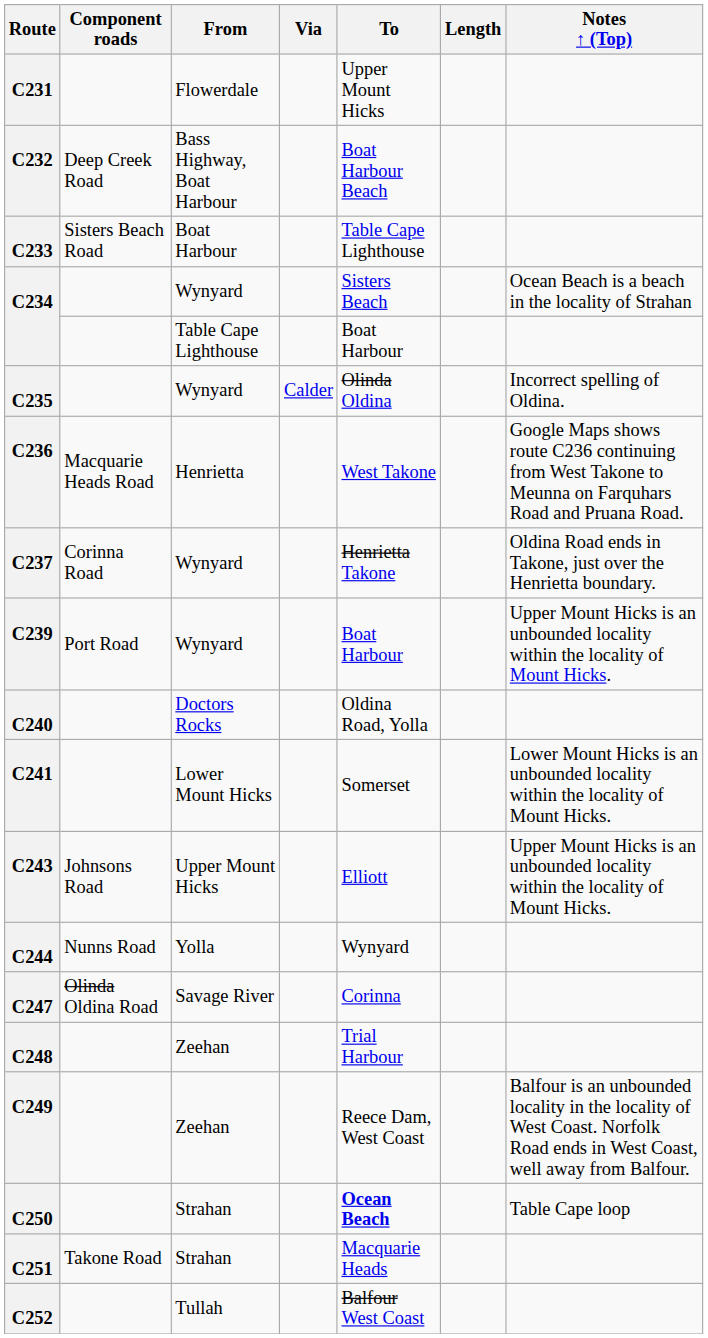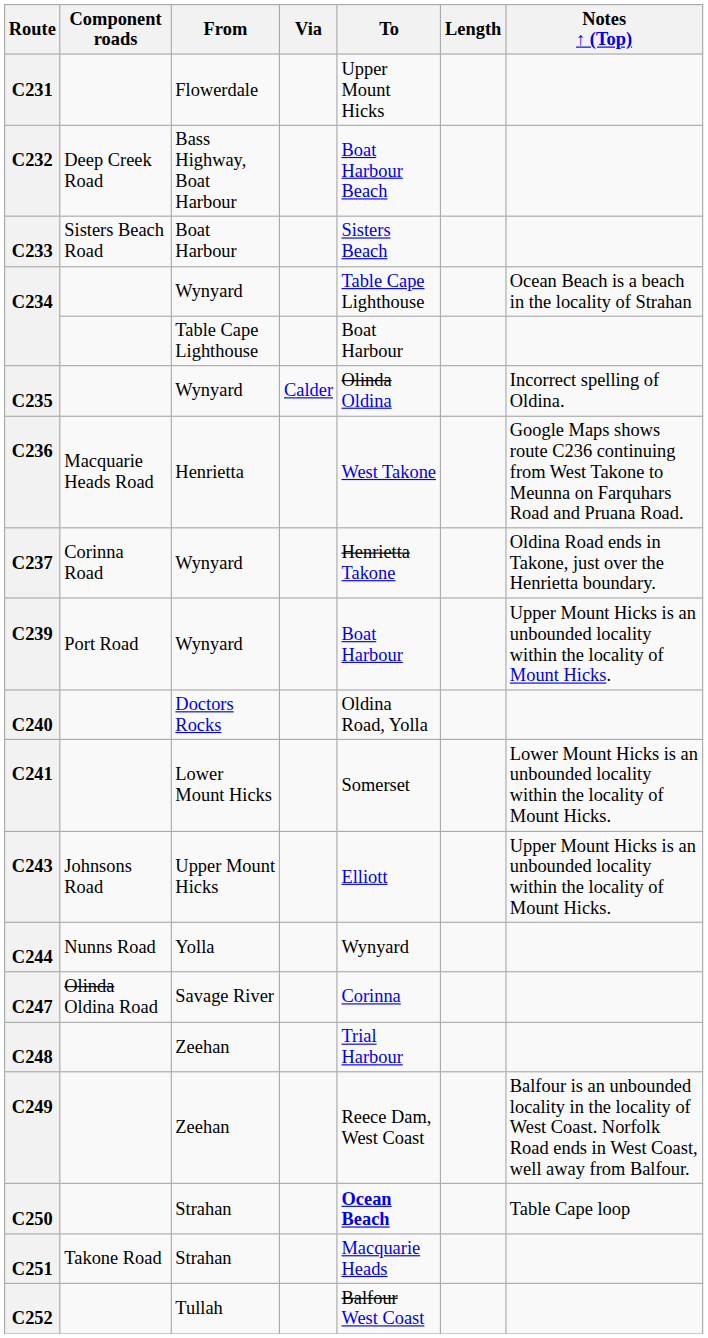 <table class="wikitable">
 <tr>
 <th scope="col">Route</th>
 <th scope="col">Component roads</th>
 <th scope="col">From</th>
 <th scope="col">Via</th>
 <th scope="col">To</th>
 <th scope="col">Length</th>
 <th scope="col">Notes<br><a href='#'>↑ (Top)</a></th>
 </tr>
 <tr>
 <th style="vertical-align:top; white-space:nowrap;"><br>C231</th>
 <td></td>
 <td>Flowerdale</td>
 <td></td>
 <td>Upper Mount Hicks</td>
 <td></td>
 <td></td>
 </tr>
 <tr>
 <th style="vertical-align:top; white-space:nowrap;"><br>C232</th>
 <td>Deep Creek Road</td>
 <td>Bass Highway, Boat Harbour</td>
 <td></td>
 <td><a href='#'>Boat Harbour Beach</a></td>
 <td></td>
 <td></td>
 </tr>
 <tr>
 <th style="vertical-align:top; white-space:nowrap;"><br>C233</th>
 <td>Sisters Beach Road</td>
 <td>Boat Harbour</td>
 <td></td>
-<td><a href='#'>Table Cape</a> Lighthouse</td>
+<td><a href='#'>Sisters Beach</a></td>
 <td></td>
 <td></td>
 </tr>
 <tr>
 <th style="vertical-align:top; white-space:nowrap;" rowspan=2><br>C234</th>
 <td></td>
 <td>Wynyard</td>
 <td></td>
-<td><a href='#'>Sisters Beach</a></td>
+<td><a href='#'>Table Cape</a> Lighthouse</td>
 <td></td>
 <td>Ocean Beach is a beach in the locality of Strahan</td>
 </tr>
 <tr>
 <td></td>
 <td>Table Cape Lighthouse</td>
 <td></td>
 <td>Boat Harbour</td>
 <td></td>
 </tr>
 <tr>
 <th style="vertical-align:top; white-space:nowrap;"><br>C235</th>
 <td></td>
 <td>Wynyard</td>
 <td><a href='#'>Calder</a></td>
 <td> <s>Olinda</s> <br> <a href='#'>Oldina</a></td>
 <td></td>
 <td>Incorrect spelling of Oldina.</td>
 </tr>
 <tr>
 <th style="vertical-align:top; white-space:nowrap;"><br>C236</th>
 <td>Macquarie Heads Road</td>
 <td>Henrietta</td>
 <td></td>
 <td><a href='#'>West Takone</a></td>
 <td></td>
 <td>Google Maps shows route C236 continuing from West Takone to Meunna on Farquhars Road and Pruana Road.</td>
 </tr>
 <tr>
 <th style="vertical-align:top; white-space:nowrap;"><br>C237</th>
 <td>Corinna Road</td>
 <td>Wynyard</td>
 <td></td>
 <td> <s>Henrietta</s> <br> <a href='#'>Takone</a></td>
 <td></td>
 <td>Oldina Road ends in Takone, just over the Henrietta boundary.</td>
 </tr>
 <tr>
 <th style="vertical-align:top; white-space:nowrap;"><br>C239</th>
 <td>Port Road</td>
 <td>Wynyard</td>
 <td></td>
 <td><a href='#'>Boat Harbour</a></td>
 <td></td>
 <td>Upper Mount Hicks is an unbounded locality within the locality of <a href='#'>Mount Hicks</a>.</td>
 </tr>
 <tr>
 <th style="vertical-align:top; white-space:nowrap;"><br>C240</th>
 <td></td>
 <td><a href='#'>Doctors Rocks</a></td>
 <td></td>
 <td>Oldina Road, Yolla</td>
 <td></td>
 <td></td>
 </tr>
 <tr>
 <th style="vertical-align:top; white-space:nowrap;"><br>C241</th>
 <td></td>
 <td>Lower Mount Hicks</td>
 <td></td>
 <td>Somerset</td>
 <td></td>
 <td>Lower Mount Hicks is an unbounded locality within the locality of Mount Hicks.</td>
 </tr>
 <tr>
 <th style="vertical-align:top; white-space:nowrap;"><br>C243</th>
 <td>Johnsons Road</td>
 <td>Upper Mount Hicks</td>
 <td></td>
 <td><a href='#'>Elliott</a></td>
 <td></td>
 <td>Upper Mount Hicks is an unbounded locality within the locality of Mount Hicks.</td>
 </tr>
 <tr>
 <th style="vertical-align:top; white-space:nowrap;"><br>C244</th>
 <td>Nunns Road</td>
 <td>Yolla</td>
 <td></td>
 <td>Wynyard</td>
 <td></td>
 <td></td>
 </tr>
 <tr>
 <th style="vertical-align:top; white-space:nowrap;"><br>C247</th>
 <td><s>Olinda</s> Oldina Road</td>
 <td>Savage River</td>
 <td></td>
 <td><a href='#'>Corinna</a></td>
 <td></td>
 <td></td>
 </tr>
 <tr>
 <th style="vertical-align:top; white-space:nowrap;"><br>C248</th>
 <td></td>
 <td>Zeehan</td>
 <td></td>
 <td><a href='#'>Trial Harbour</a></td>
 <td></td>
 <td></td>
 </tr>
 <tr>
 <th style="vertical-align:top; white-space:nowrap;"><br>C249</th>
 <td></td>
 <td>Zeehan</td>
 <td></td>
 <td>Reece Dam, West Coast</td>
 <td></td>
 <td>Balfour is an unbounded locality in the locality of West Coast. Norfolk Road ends in West Coast, well away from Balfour.</td>
 </tr>
 <tr>
 <th style="vertical-align:top; white-space:nowrap;"><br>C250</th>
 <td></td>
 <td>Strahan</td>
 <td></td>
 <td><strong><a href='#'>Ocean Beach</a></strong></td>
 <td></td>
 <td>Table Cape loop</td>
 </tr>
 <tr>
 <th style="vertical-align:top; white-space:nowrap;"><br>C251</th>
 <td>Takone Road</td>
 <td>Strahan</td>
 <td></td>
 <td><a href='#'>Macquarie Heads</a></td>
 <td></td>
 <td></td>
 </tr>
 <tr>
 <th style="vertical-align:top; white-space:nowrap;"><br>C252</th>
 <td></td>
 <td>Tullah</td>
 <td></td>
 <td><s>Balfour</s> <br> <a href='#'>West Coast</a></td>
 <td></td>
 <td></td>
 </tr>
 </table>
